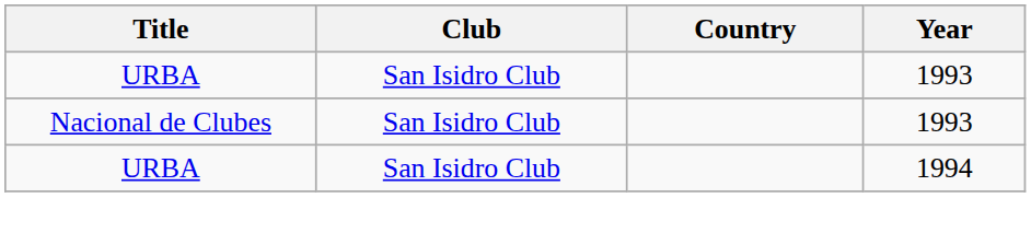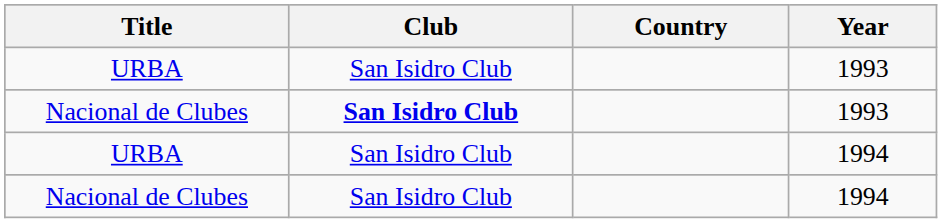 <table class="wikitable" align="center" style="font-size: 95%;">
 <tr>
 <th width="160">Title</th>
 <th width="160">Club</th>
 <th width="120">Country</th>
 <th width="80">Year</th>
 </tr>
 <tr align=center>
 <td><a href='#'>URBA</a></td>
 <td><a href='#'>San Isidro Club</a></td>
 <td></td>
 <td>1993</td>
 </tr>
 <tr align=center>
 <td><a href='#'>Nacional de Clubes</a></td>
-<td><a href='#'>San Isidro Club</a></td>
+<td><strong><a href='#'>San Isidro Club</a></strong></td>
 <td></td>
 <td>1993</td>
 </tr>
 <tr align=center>
 <td><a href='#'>URBA</a></td>
 <td><a href='#'>San Isidro Club</a></td>
 <td></td>
 <td>1994</td>
 </tr>
+<tr align=center>
+<td><a href='#'>Nacional de Clubes</a></td>
+<td><a href='#'>San Isidro Club</a></td>
+<td></td>
+<td>1994</td>
+</tr>
 </table>
